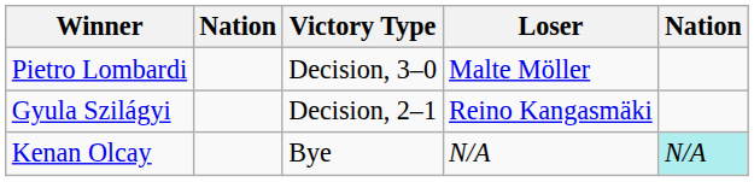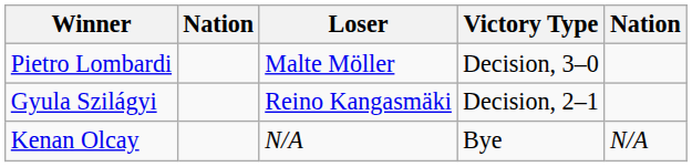 <table class="wikitable sortable" style="text-align:left;">
 <tr>
 <th>Winner</th>
 <th>Nation</th>
+<th>Loser</th>
 <th>Victory Type</th>
-<th>Loser</th>
 <th>Nation</th>
 </tr>
 <tr>
 <td><a href='#'>Pietro Lombardi</a></td>
 <td></td>
+<td><a href='#'>Malte Möller</a></td>
 <td>Decision, 3–0</td>
-<td><a href='#'>Malte Möller</a></td>
 <td></td>
 </tr>
 <tr>
 <td><a href='#'>Gyula Szilágyi</a></td>
 <td></td>
+<td><a href='#'>Reino Kangasmäki</a></td>
 <td>Decision, 2–1</td>
-<td><a href='#'>Reino Kangasmäki</a></td>
 <td></td>
 </tr>
 <tr>
 <td><a href='#'>Kenan Olcay</a></td>
 <td></td>
+<td><em>N/A</em></td>
 <td>Bye</td>
 <td><em>N/A</em></td>
-<td style="background: paleturquoise;"><em>N/A</em></td>
 </tr>
 </table>
